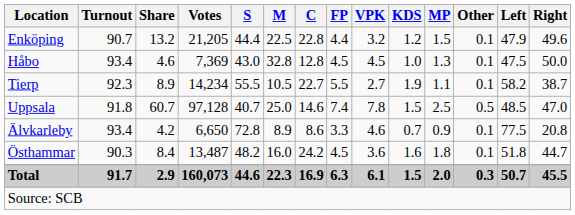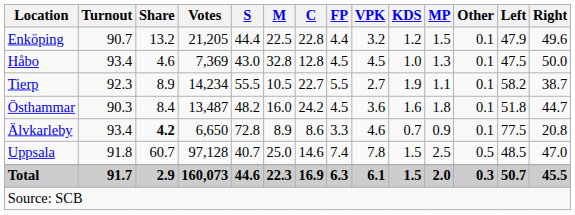 <table class="wikitable sortable" style=text-align:right>
 <tr>
 <th>Location</th>
 <th>Turnout</th>
 <th>Share</th>
 <th>Votes</th>
 <th><a href='#'>S</a></th>
 <th><a href='#'>M</a></th>
 <th><a href='#'>C</a></th>
 <th><a href='#'>FP</a></th>
 <th><a href='#'>VPK</a></th>
 <th><a href='#'>KDS</a></th>
 <th><a href='#'>MP</a></th>
 <th>Other</th>
 <th>Left</th>
 <th>Right</th>
 </tr>
 <tr>
 <td align=left><a href='#'>Enköping</a></td>
 <td>90.7</td>
 <td>13.2</td>
 <td>21,205</td>
 <td>44.4</td>
 <td>22.5</td>
 <td>22.8</td>
 <td>4.4</td>
 <td>3.2</td>
 <td>1.2</td>
 <td>1.5</td>
 <td>0.1</td>
 <td>47.9</td>
 <td>49.6</td>
 </tr>
 <tr>
 <td align=left><a href='#'>Håbo</a></td>
 <td>93.4</td>
 <td>4.6</td>
 <td>7,369</td>
 <td>43.0</td>
 <td>32.8</td>
 <td>12.8</td>
 <td>4.5</td>
 <td>4.5</td>
 <td>1.0</td>
 <td>1.3</td>
 <td>0.1</td>
 <td>47.5</td>
 <td>50.0</td>
 </tr>
 <tr>
 <td align=left><a href='#'>Tierp</a></td>
 <td>92.3</td>
 <td>8.9</td>
 <td>14,234</td>
 <td>55.5</td>
 <td>10.5</td>
 <td>22.7</td>
 <td>5.5</td>
 <td>2.7</td>
 <td>1.9</td>
 <td>1.1</td>
 <td>0.1</td>
 <td>58.2</td>
 <td>38.7</td>
 </tr>
 <tr>
+<td align=left><a href='#'>Östhammar</a></td>
+<td>90.3</td>
+<td>8.4</td>
+<td>13,487</td>
+<td>48.2</td>
+<td>16.0</td>
+<td>24.2</td>
+<td>4.5</td>
+<td>3.6</td>
+<td>1.6</td>
+<td>1.8</td>
+<td>0.1</td>
+<td>51.8</td>
+<td>44.7</td>
+</tr>
+<tr>
+<td align=left><a href='#'>Älvkarleby</a></td>
+<td>93.4</td>
+<td><strong>4.2</strong></td>
+<td>6,650</td>
+<td>72.8</td>
+<td>8.9</td>
+<td>8.6</td>
+<td>3.3</td>
+<td>4.6</td>
+<td>0.7</td>
+<td>0.9</td>
+<td>0.1</td>
+<td>77.5</td>
+<td>20.8</td>
+</tr>
+<tr>
 <td align=left><a href='#'>Uppsala</a></td>
 <td>91.8</td>
 <td>60.7</td>
 <td>97,128</td>
 <td>40.7</td>
 <td>25.0</td>
 <td>14.6</td>
 <td>7.4</td>
 <td>7.8</td>
 <td>1.5</td>
 <td>2.5</td>
 <td>0.5</td>
 <td>48.5</td>
 <td>47.0</td>
-</tr>
-<tr>
-<td align=left><a href='#'>Älvkarleby</a></td>
-<td>93.4</td>
-<td>4.2</td>
-<td>6,650</td>
-<td>72.8</td>
-<td>8.9</td>
-<td>8.6</td>
-<td>3.3</td>
-<td>4.6</td>
-<td>0.7</td>
-<td>0.9</td>
-<td>0.1</td>
-<td>77.5</td>
-<td>20.8</td>
-</tr>
-<tr>
-<td align=left><a href='#'>Östhammar</a></td>
-<td>90.3</td>
-<td>8.4</td>
-<td>13,487</td>
-<td>48.2</td>
-<td>16.0</td>
-<td>24.2</td>
-<td>4.5</td>
-<td>3.6</td>
-<td>1.6</td>
-<td>1.8</td>
-<td>0.1</td>
-<td>51.8</td>
-<td>44.7</td>
 </tr>
 <tr>
 </tr>
 <tr style="background:#CDCDCD;">
 <td align=left><strong>Total</strong></td>
 <td><strong>91.7</strong></td>
 <td><strong>2.9</strong></td>
 <td><strong>160,073</strong></td>
 <td><strong>44.6</strong></td>
 <td><strong>22.3</strong></td>
 <td><strong>16.9</strong></td>
 <td><strong>6.3</strong></td>
 <td><strong>6.1</strong></td>
 <td><strong>1.5</strong></td>
 <td><strong>2.0</strong></td>
 <td><strong>0.3</strong></td>
 <td><strong>50.7</strong></td>
 <td><strong>45.5</strong></td>
 </tr>
 <tr>
 <td align=left colspan=14>Source: SCB </td>
 </tr>
 </table>
